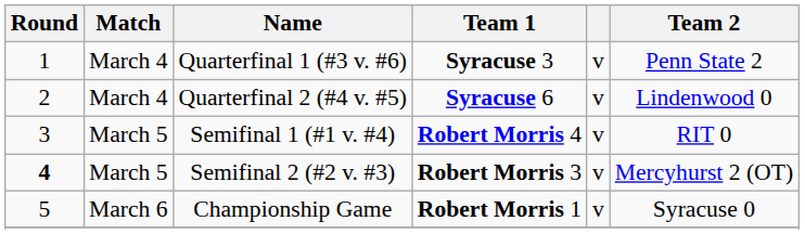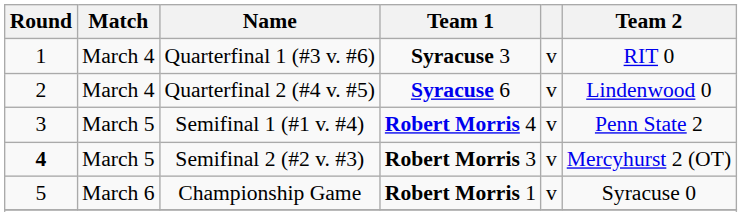 <table class=wikitable style="text-align:center">
 <tr>
 <th>Round</th>
 <th>Match</th>
 <th>Name</th>
 <th>Team 1</th>
 <th></th>
 <th>Team 2</th>
 </tr>
 <tr>
 <td>1</td>
 <td>March 4</td>
 <td>Quarterfinal 1 (#3 v. #6)</td>
 <td><strong>Syracuse</strong> 3</td>
 <td>v</td>
-<td><a href='#'>Penn State</a> 2</td>
+<td><a href='#'>RIT</a> 0</td>
 </tr>
 <tr>
 <td>2</td>
 <td>March 4</td>
 <td>Quarterfinal 2 (#4 v. #5)</td>
 <td><strong><a href='#'>Syracuse</a></strong> 6</td>
 <td>v</td>
 <td><a href='#'>Lindenwood</a> 0</td>
 </tr>
 <tr>
 <td>3</td>
 <td>March 5</td>
 <td>Semifinal 1 (#1 v. #4)</td>
 <td><strong><a href='#'>Robert Morris</a></strong> 4</td>
 <td>v</td>
-<td><a href='#'>RIT</a> 0</td>
+<td><a href='#'>Penn State</a> 2</td>
 </tr>
 <tr>
 <td><strong>4</strong></td>
 <td>March 5</td>
 <td>Semifinal 2 (#2 v. #3)</td>
 <td><strong>Robert Morris</strong> 3</td>
 <td>v</td>
 <td><a href='#'>Mercyhurst</a> 2 (OT)</td>
 </tr>
 <tr>
 <td>5</td>
 <td>March 6</td>
 <td>Championship Game</td>
 <td><strong>Robert Morris</strong> 1</td>
 <td>v</td>
 <td>Syracuse 0</td>
 </tr>
 <tr>
 </tr>
 <tr>
 </tr>
 </table>
